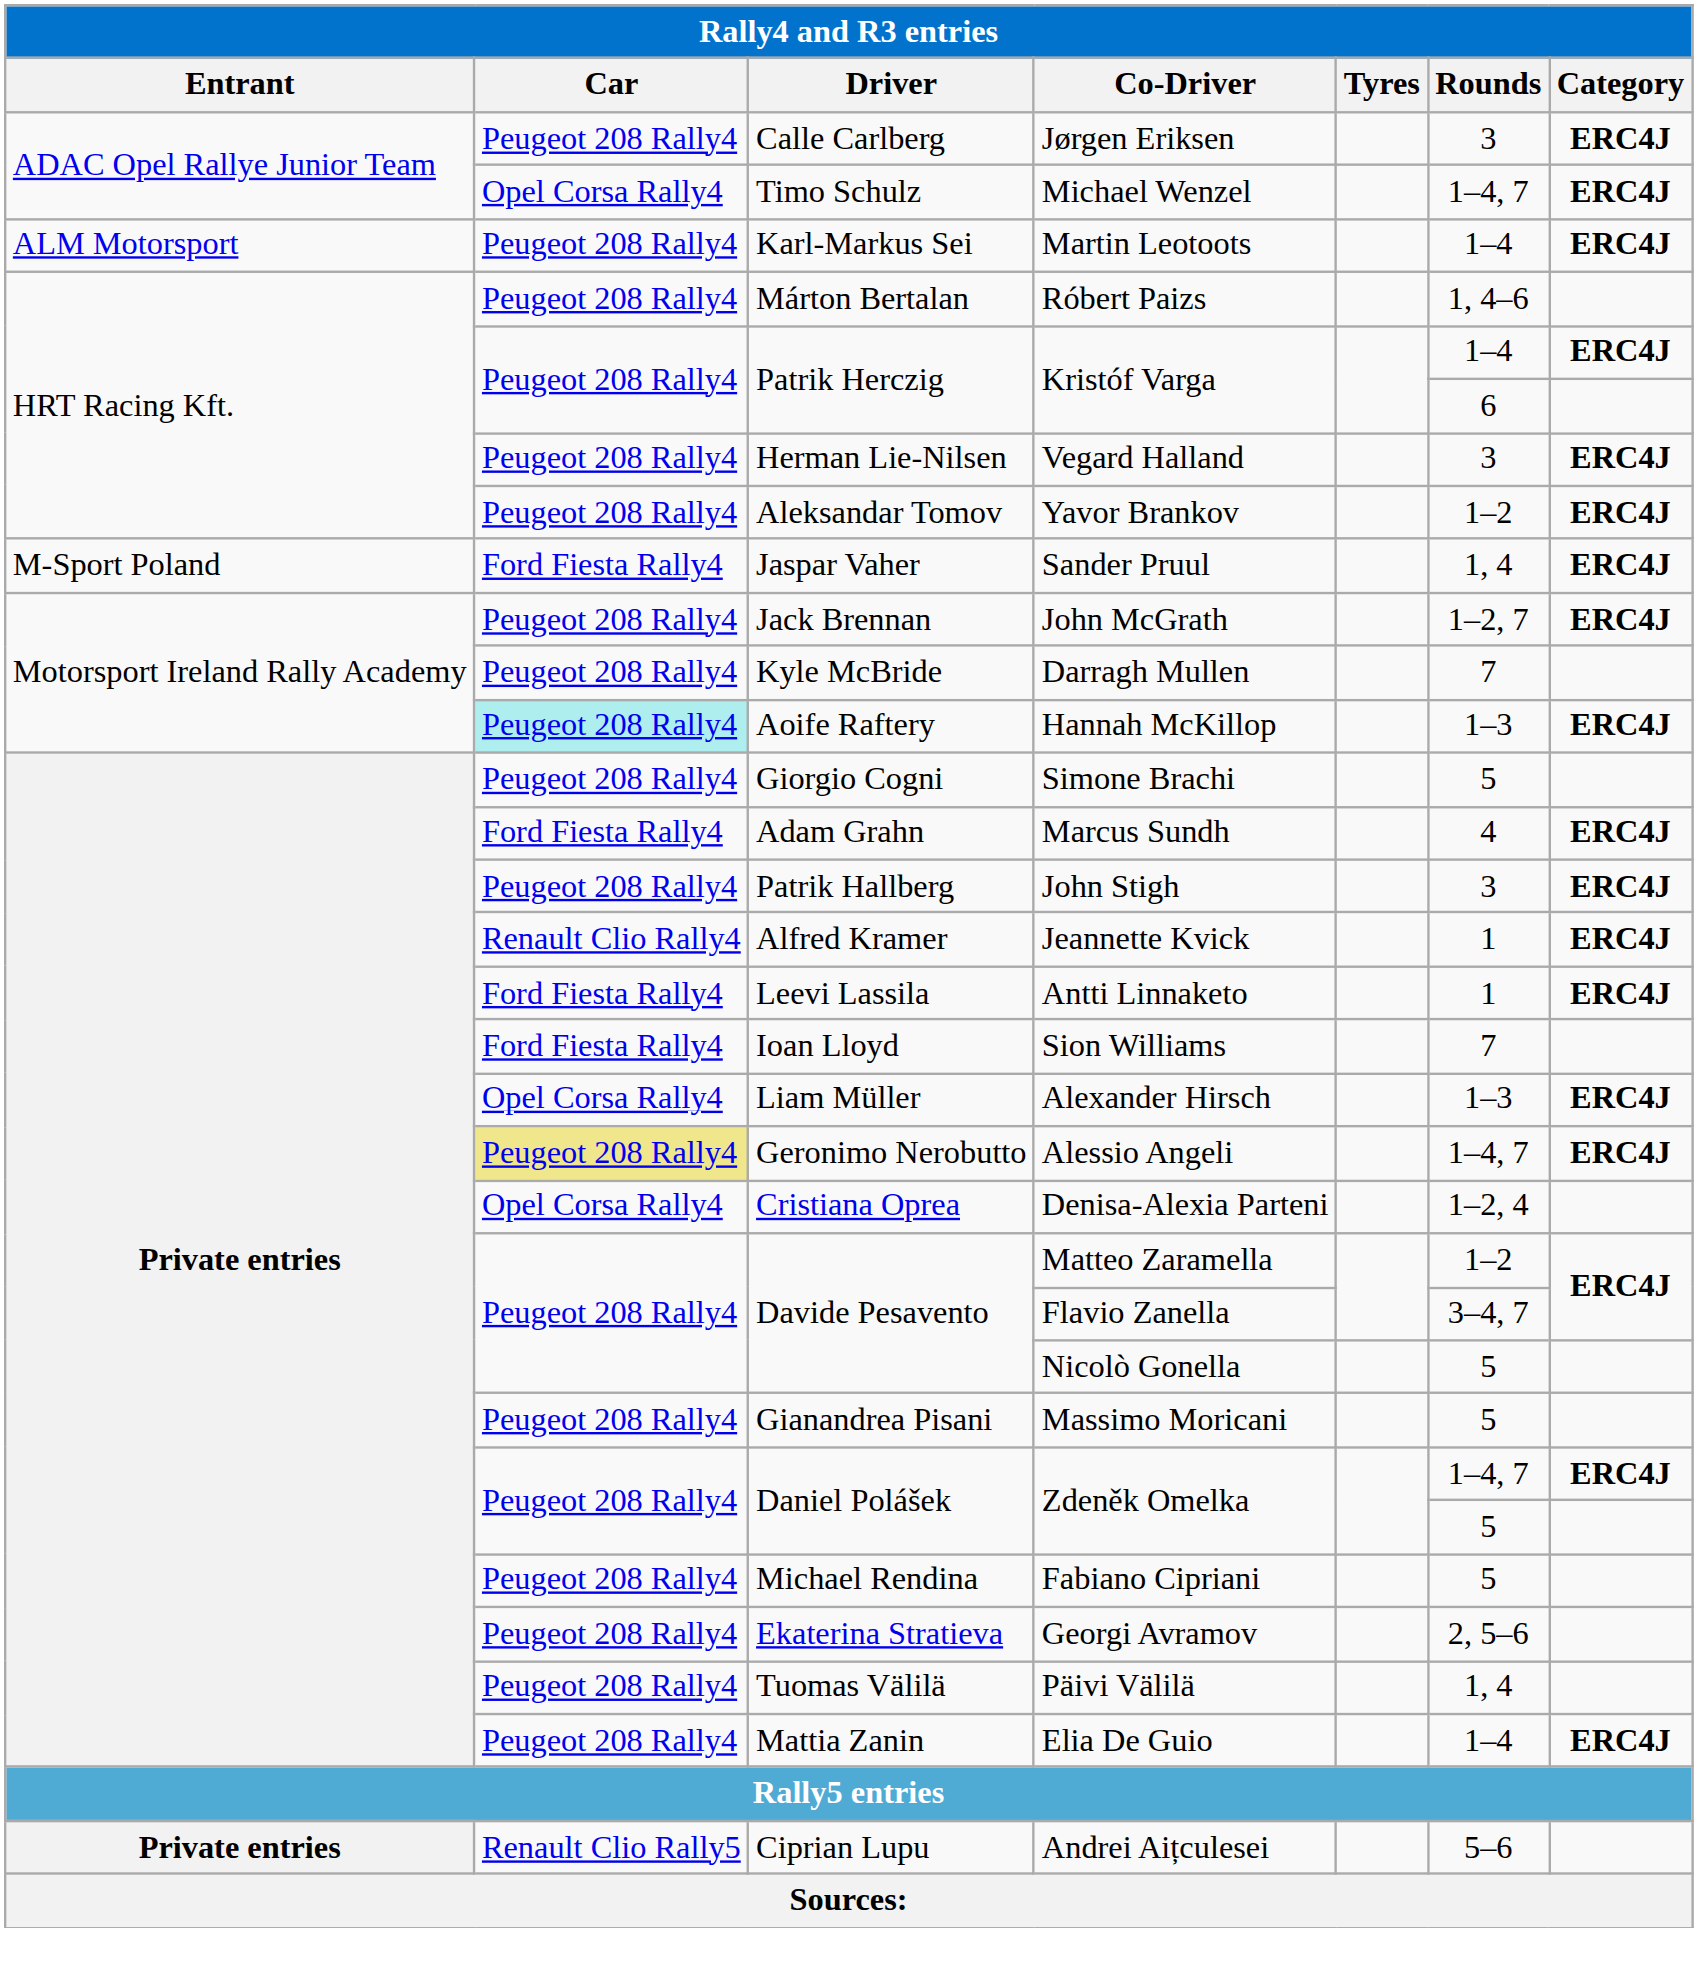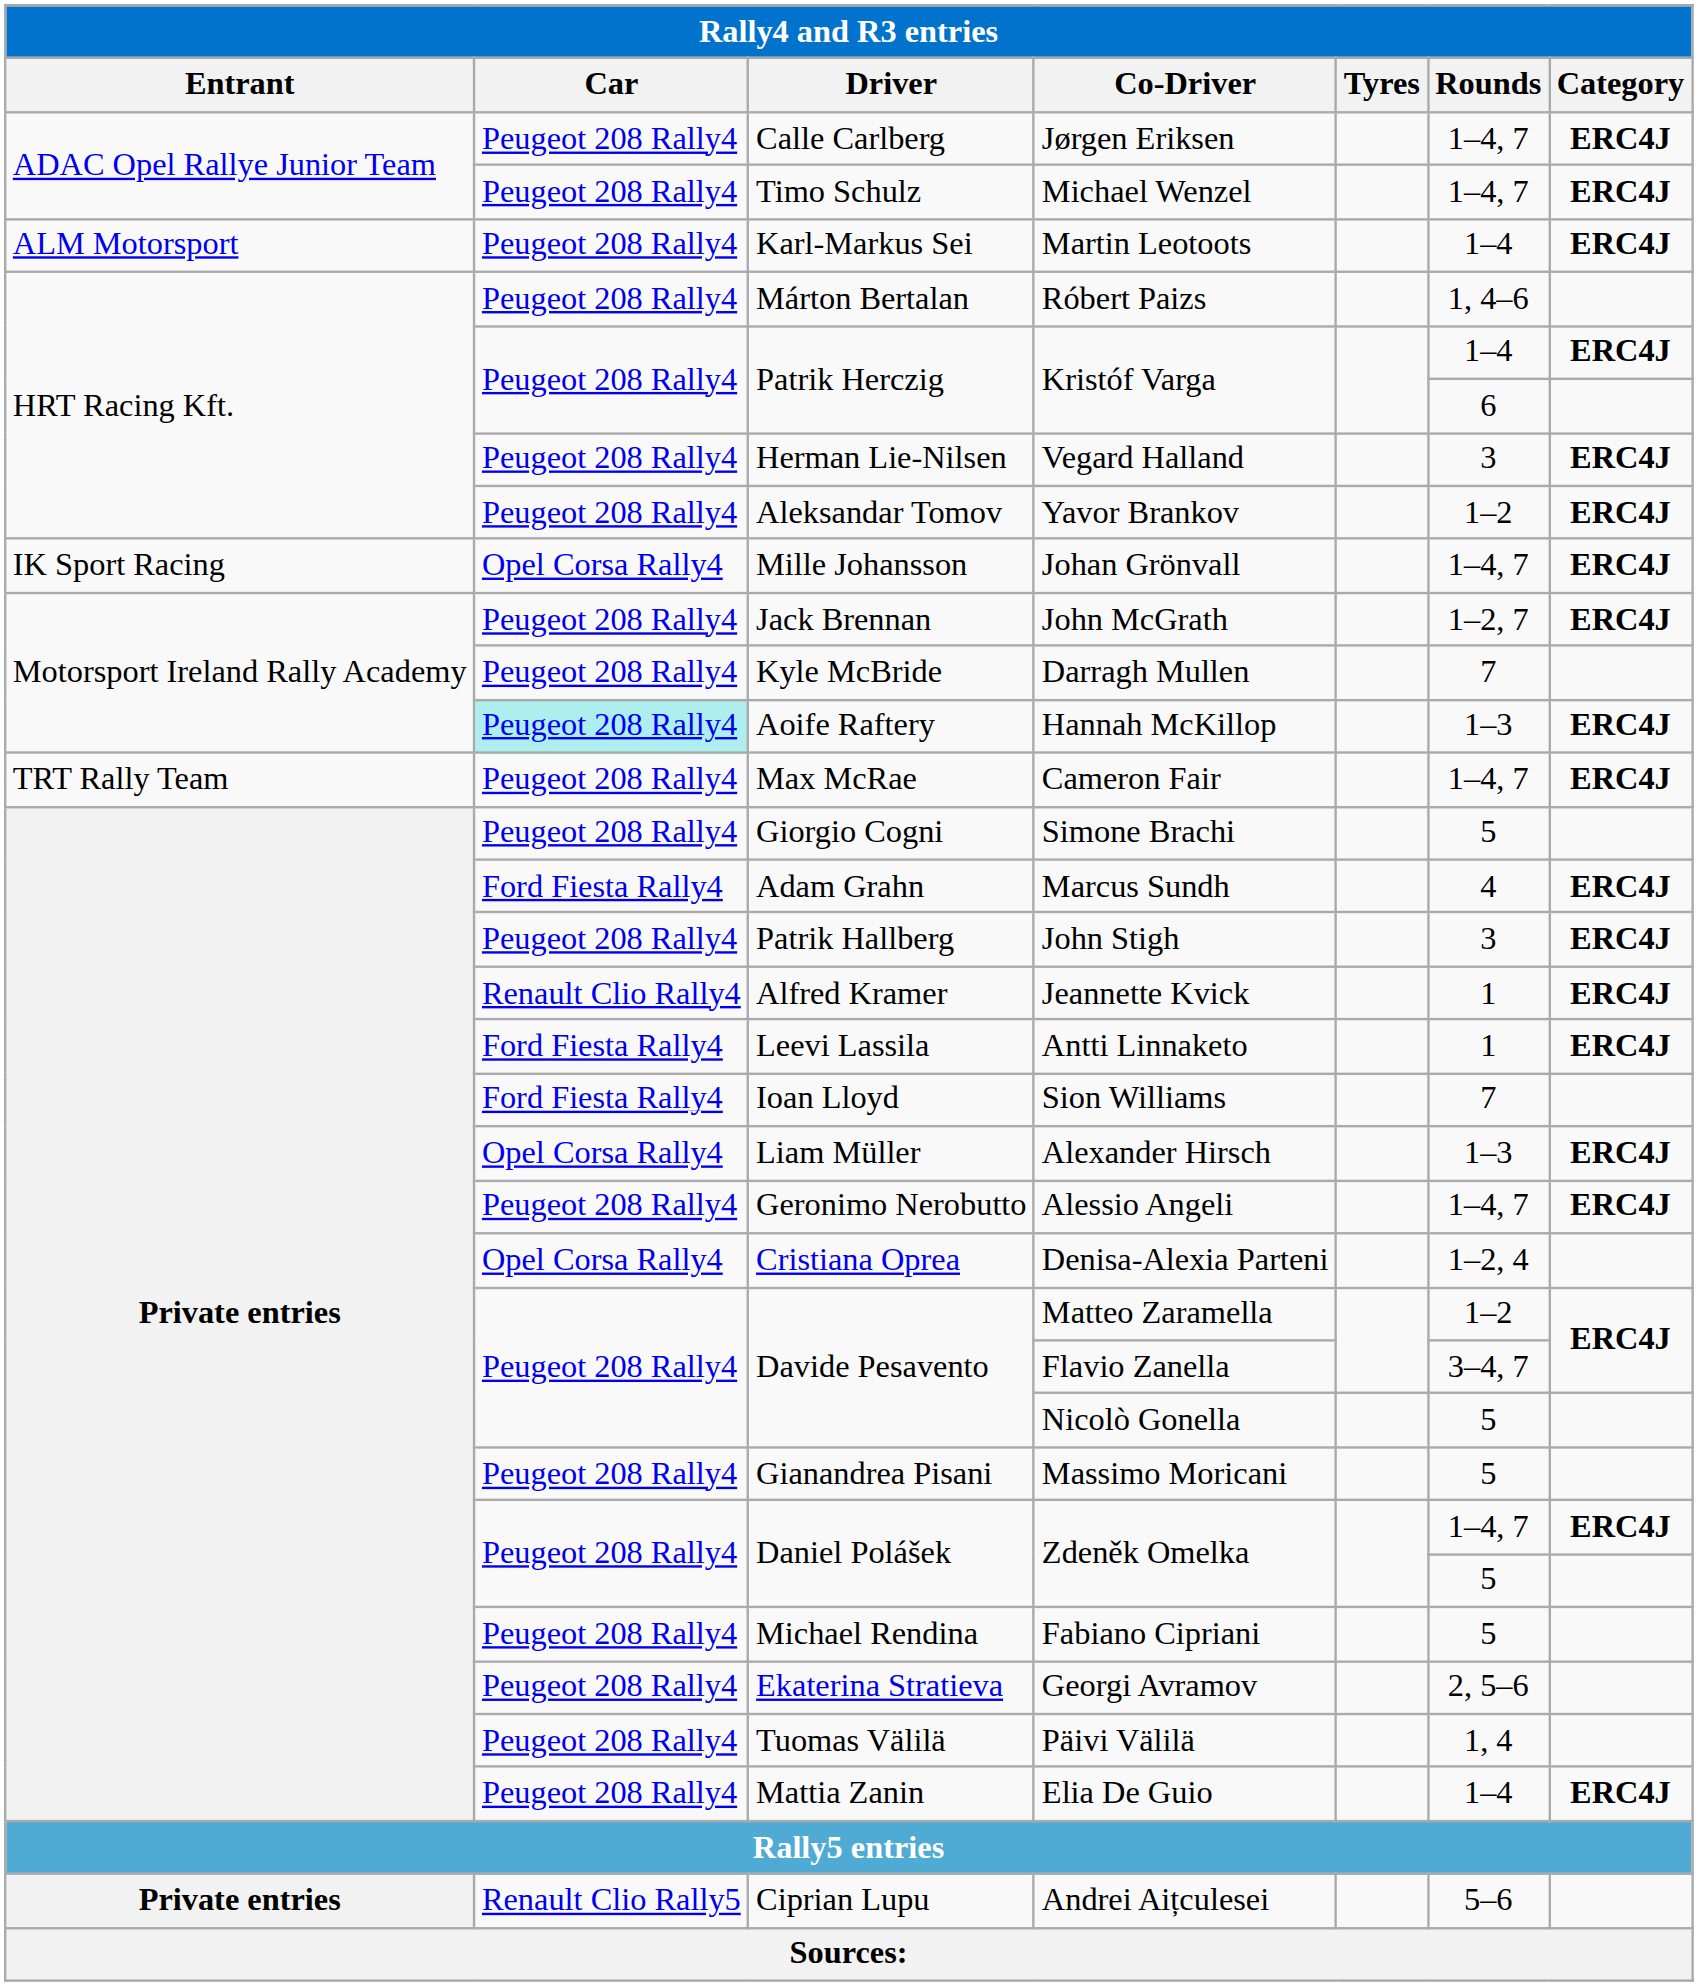 <table class="wikitable" style="font-size: 85%">
 <tr>
 <th colspan="7" style="color:white; background-color:#0173cd;">Rally4 and R3 entries</th>
 </tr>
 <tr>
 <th>Entrant</th>
 <th>Car</th>
 <th>Driver</th>
 <th>Co-Driver</th>
 <th>Tyres</th>
 <th>Rounds</th>
 <th>Category</th>
 </tr>
 <tr>
 <td rowspan="2"> <a href='#'>ADAC Opel Rallye Junior Team</a></td>
 <td><a href='#'>Peugeot 208 Rally4</a></td>
 <td> Calle Carlberg</td>
 <td> Jørgen Eriksen</td>
 <td align="center"></td>
-<td align="center">3</td>
+<td align="center">1–4, 7</td>
 <td align="center"><span><strong>ERC4J</strong></span></td>
 </tr>
 <tr>
-<td><a href='#'>Opel Corsa Rally4</a></td>
+<td><a href='#'>Peugeot 208 Rally4</a></td>
 <td> Timo Schulz</td>
 <td> Michael Wenzel</td>
 <td align="center"></td>
 <td align="center">1–4, 7</td>
 <td align="center"><span><strong>ERC4J</strong></span></td>
 </tr>
 <tr>
 <td> <a href='#'>ALM Motorsport</a></td>
 <td><a href='#'>Peugeot 208 Rally4</a></td>
 <td> Karl-Markus Sei</td>
 <td> Martin Leotoots</td>
 <td align="center"></td>
 <td align="center">1–4</td>
 <td align="center"><span><strong>ERC4J</strong></span></td>
 </tr>
 <tr>
 <td rowspan="5"> HRT Racing Kft.</td>
 <td><a href='#'>Peugeot 208 Rally4</a></td>
 <td> Márton Bertalan</td>
 <td> Róbert Paizs</td>
 <td align="center"></td>
 <td align="center">1, 4–6</td>
 <td align="center"></td>
 </tr>
 <tr>
 <td rowspan="2"><a href='#'>Peugeot 208 Rally4</a></td>
 <td rowspan="2"> Patrik Herczig</td>
 <td rowspan="2"> Kristóf Varga</td>
 <td rowspan="2" align="center"></td>
 <td align="center">1–4</td>
 <td align="center"><span><strong>ERC4J</strong></span></td>
 </tr>
 <tr>
 <td align="center">6</td>
 <td align="center"></td>
 </tr>
 <tr>
 <td><a href='#'>Peugeot 208 Rally4</a></td>
 <td> Herman Lie-Nilsen</td>
 <td> Vegard Halland</td>
 <td align="center"></td>
 <td align="center">3</td>
 <td align="center"><span><strong>ERC4J</strong></span></td>
 </tr>
 <tr>
 <td><a href='#'>Peugeot 208 Rally4</a></td>
 <td> Aleksandar Tomov</td>
 <td> Yavor Brankov</td>
 <td align="center"></td>
 <td align="center">1–2</td>
 <td align="center"><span><strong>ERC4J</strong></span></td>
 </tr>
 <tr>
-<td> M-Sport Poland</td>
-<td><a href='#'>Ford Fiesta Rally4</a></td>
-<td> Jaspar Vaher</td>
-<td> Sander Pruul</td>
+<td> IK Sport Racing</td>
+<td><a href='#'>Opel Corsa Rally4</a></td>
+<td> Mille Johansson</td>
+<td> Johan Grönvall</td>
 <td align="center"></td>
-<td align="center">1, 4</td>
+<td align="center">1–4, 7</td>
 <td align="center"><span><strong>ERC4J</strong></span></td>
 </tr>
 <tr>
 <td rowspan="3"> Motorsport Ireland Rally Academy</td>
 <td><a href='#'>Peugeot 208 Rally4</a></td>
 <td> Jack Brennan</td>
 <td> John McGrath</td>
 <td align="center"></td>
 <td align="center">1–2, 7</td>
 <td align="center"><span><strong>ERC4J</strong></span></td>
 </tr>
 <tr>
 <td><a href='#'>Peugeot 208 Rally4</a></td>
 <td> Kyle McBride</td>
 <td> Darragh Mullen</td>
 <td align="center"></td>
 <td align="center">7</td>
 <td align="center"></td>
 </tr>
 <tr>
 <td style="background: paleturquoise;"><a href='#'>Peugeot 208 Rally4</a></td>
 <td> Aoife Raftery</td>
 <td> Hannah McKillop</td>
 <td align="center"></td>
 <td align="center">1–3</td>
+<td align="center"><span><strong>ERC4J</strong></span></td>
+</tr>
+<tr>
+<td> TRT Rally Team</td>
+<td><a href='#'>Peugeot 208 Rally4</a></td>
+<td> Max McRae</td>
+<td> Cameron Fair</td>
+<td align="center"></td>
+<td align="center">1–4, 7</td>
 <td align="center"><span><strong>ERC4J</strong></span></td>
 </tr>
 <tr>
 <th rowspan="19">Private entries</th>
 <td><a href='#'>Peugeot 208 Rally4</a></td>
 <td> Giorgio Cogni</td>
 <td> Simone Brachi</td>
 <td align="center"></td>
 <td align="center">5</td>
 <td align="center"></td>
 </tr>
 <tr>
 <td><a href='#'>Ford Fiesta Rally4</a></td>
 <td> Adam Grahn</td>
 <td> Marcus Sundh</td>
 <td align="center"></td>
 <td align="center">4</td>
 <td align="center"><span><strong>ERC4J</strong></span></td>
 </tr>
 <tr>
 <td><a href='#'>Peugeot 208 Rally4</a></td>
 <td> Patrik Hallberg</td>
 <td> John Stigh</td>
 <td align="center"></td>
 <td align="center">3</td>
 <td align="center"><span><strong>ERC4J</strong></span></td>
 </tr>
 <tr>
 <td><a href='#'>Renault Clio Rally4</a></td>
 <td> Alfred Kramer</td>
 <td> Jeannette Kvick</td>
 <td align="center"></td>
 <td align="center">1</td>
 <td align="center"><span><strong>ERC4J</strong></span></td>
 </tr>
 <tr>
 <td><a href='#'>Ford Fiesta Rally4</a></td>
 <td> Leevi Lassila</td>
 <td> Antti Linnaketo</td>
 <td align="center"></td>
 <td align="center">1</td>
 <td align="center"><span><strong>ERC4J</strong></span></td>
 </tr>
 <tr>
 <td><a href='#'>Ford Fiesta Rally4</a></td>
 <td> Ioan Lloyd</td>
 <td> Sion Williams</td>
 <td align="center"></td>
 <td align="center">7</td>
 <td align="center"></td>
 </tr>
 <tr>
 <td><a href='#'>Opel Corsa Rally4</a></td>
 <td> Liam Müller</td>
 <td> Alexander Hirsch</td>
 <td align="center"></td>
 <td align="center">1–3</td>
 <td align="center"><span><strong>ERC4J</strong></span></td>
 </tr>
 <tr>
-<td style="background: khaki;"><a href='#'>Peugeot 208 Rally4</a></td>
+<td><a href='#'>Peugeot 208 Rally4</a></td>
 <td> Geronimo Nerobutto</td>
 <td> Alessio Angeli</td>
 <td align="center"></td>
 <td align="center">1–4, 7</td>
 <td align="center"><span><strong>ERC4J</strong></span></td>
 </tr>
 <tr>
 <td><a href='#'>Opel Corsa Rally4</a></td>
 <td> <a href='#'>Cristiana Oprea</a></td>
 <td> Denisa-Alexia Parteni</td>
 <td align="center"></td>
 <td align="center">1–2, 4</td>
 <td align="center"></td>
 </tr>
 <tr>
 <td rowspan="3"><a href='#'>Peugeot 208 Rally4</a></td>
 <td rowspan="3"> Davide Pesavento</td>
 <td> Matteo Zaramella</td>
 <td rowspan="2" align="center"></td>
 <td align="center">1–2</td>
 <td rowspan="2" align="center"><span><strong>ERC4J</strong></span></td>
 </tr>
 <tr>
 <td> Flavio Zanella</td>
 <td align="center">3–4, 7</td>
 </tr>
 <tr>
 <td> Nicolò Gonella</td>
 <td align="center"></td>
 <td align="center">5</td>
 <td align="center"></td>
 </tr>
 <tr>
 <td><a href='#'>Peugeot 208 Rally4</a></td>
 <td> Gianandrea Pisani</td>
 <td> Massimo Moricani</td>
 <td align="center"></td>
 <td align="center">5</td>
 <td align="center"></td>
 </tr>
 <tr>
 <td rowspan="2"><a href='#'>Peugeot 208 Rally4</a></td>
 <td rowspan="2"> Daniel Polášek</td>
 <td rowspan="2"> Zdeněk Omelka</td>
 <td rowspan="2" align="center"></td>
 <td align="center">1–4, 7</td>
 <td align="center"><span><strong>ERC4J</strong></span></td>
 </tr>
 <tr>
 <td align="center">5</td>
 <td align="center"></td>
 </tr>
 <tr>
 <td><a href='#'>Peugeot 208 Rally4</a></td>
 <td> Michael Rendina</td>
 <td> Fabiano Cipriani</td>
 <td align="center"></td>
 <td align="center">5</td>
 <td align="center"></td>
 </tr>
 <tr>
 <td><a href='#'>Peugeot 208 Rally4</a></td>
 <td> <a href='#'>Ekaterina Stratieva</a></td>
 <td> Georgi Avramov</td>
 <td align="center"></td>
 <td align="center">2, 5–6</td>
 <td align="center"></td>
 </tr>
 <tr>
 <td><a href='#'>Peugeot 208 Rally4</a></td>
 <td> Tuomas Välilä</td>
 <td> Päivi Välilä</td>
 <td align="center"></td>
 <td align="center">1, 4</td>
 <td align="center"></td>
 </tr>
 <tr>
 <td><a href='#'>Peugeot 208 Rally4</a></td>
 <td> Mattia Zanin</td>
 <td> Elia De Guio</td>
 <td align="center"></td>
 <td align="center">1–4</td>
 <td align="center"><span><strong>ERC4J</strong></span></td>
 </tr>
 <tr>
 <th colspan="7" style="color:white; background-color:#4faad4;">Rally5 entries</th>
 </tr>
 <tr>
 <th>Private entries</th>
 <td><a href='#'>Renault Clio Rally5</a></td>
 <td> Ciprian Lupu</td>
 <td> Andrei Aițculesei</td>
 <td align="center"></td>
 <td align="center">5–6</td>
 <td align="center"></td>
 </tr>
 <tr>
 <th colspan="7">Sources:</th>
 </tr>
 </table>
